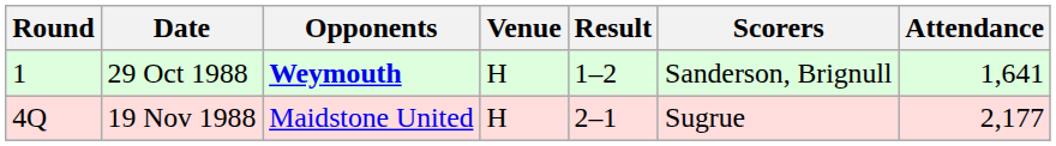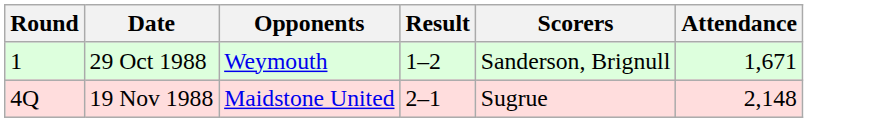 <table class="wikitable">
 <tr>
 <th>Round</th>
 <th>Date</th>
 <th>Opponents</th>
-<th>Venue</th>
 <th>Result</th>
 <th>Scorers</th>
 <th>Attendance</th>
 </tr>
 <tr bgcolor="#ddffdd">
 <td>1</td>
 <td>29 Oct 1988</td>
-<td><strong><a href='#'>Weymouth</a></strong></td>
-<td>H</td>
+<td><a href='#'>Weymouth</a></td>
 <td>1–2</td>
 <td>Sanderson, Brignull</td>
-<td align="right">1,641</td>
+<td align="right">1,671</td>
 </tr>
 <tr bgcolor="#ffdddd">
 <td>4Q</td>
 <td>19 Nov 1988</td>
 <td><a href='#'>Maidstone United</a></td>
-<td>H</td>
 <td>2–1</td>
 <td>Sugrue</td>
-<td align="right">2,177</td>
+<td align="right">2,148</td>
 </tr>
 </table>
